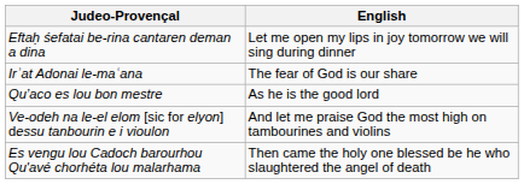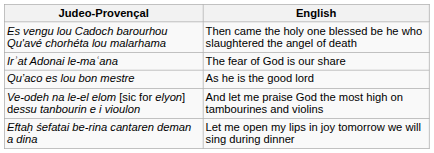 <table class="wikitable">
 <tr>
 <th>Judeo-Provençal</th>
 <th>English</th>
 </tr>
 <tr>
-<td><em>Eftaḥ śefatai be-rina cantaren deman a dina</em></td>
-<td>Let me open my lips in joy tomorrow we will sing during dinner</td>
+<td><em>Es vengu lou Cadoch barourhou Qu'avé chorhéta lou malarhama</em></td>
+<td>Then came the holy one blessed be he who slaughtered the angel of death</td>
 </tr>
 <tr>
 <td><em>Irʾat Adonai le-maʿana</em></td>
 <td>The fear of God is our share</td>
 </tr>
 <tr>
 <td><em>Qu’aco es lou bon mestre</em></td>
 <td>As he is the good lord</td>
 </tr>
 <tr>
 <td><em>Ve-odeh na le-el elom</em> [sic for <em>elyon</em>] d<em>essu tanbourin e i vioulon</em></td>
 <td>And let me praise God the most high on tambourines and violins</td>
 </tr>
 <tr>
-<td><em>Es vengu lou Cadoch barourhou Qu'avé chorhéta lou malarhama</em></td>
-<td>Then came the holy one blessed be he who slaughtered the angel of death</td>
+<td><em>Eftaḥ śefatai be-rina cantaren deman a dina</em></td>
+<td>Let me open my lips in joy tomorrow we will sing during dinner</td>
 </tr>
 </table>
